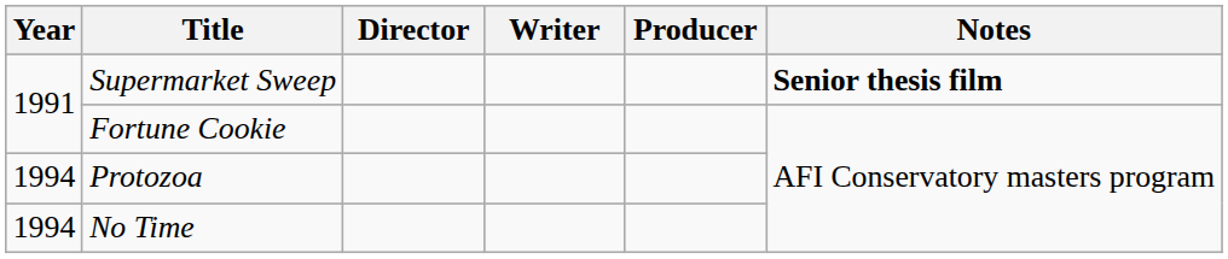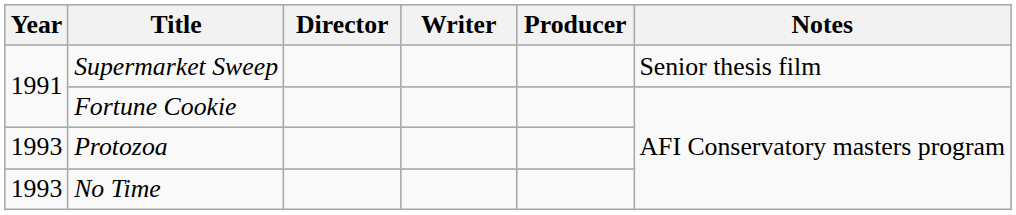 <table class="wikitable">
 <tr>
 <th>Year</th>
 <th>Title</th>
 <th width="65">Director</th>
 <th width="65">Writer</th>
 <th width="65">Producer</th>
 <th>Notes</th>
 </tr>
 <tr>
 <td rowspan=2>1991</td>
 <td><em>Supermarket Sweep</em></td>
 <td></td>
 <td></td>
 <td></td>
-<td><strong>Senior thesis film</strong></td>
+<td>Senior thesis film</td>
 </tr>
 <tr>
 <td><em>Fortune Cookie</em></td>
 <td></td>
 <td></td>
 <td></td>
 <td rowspan="3">AFI Conservatory masters program</td>
 </tr>
 <tr>
-<td>1994</td>
+<td>1993</td>
 <td><em>Protozoa</em></td>
 <td></td>
 <td></td>
 <td></td>
 </tr>
 <tr>
-<td>1994</td>
+<td>1993</td>
 <td><em>No Time</em></td>
 <td></td>
 <td></td>
 <td></td>
 </tr>
 </table>
